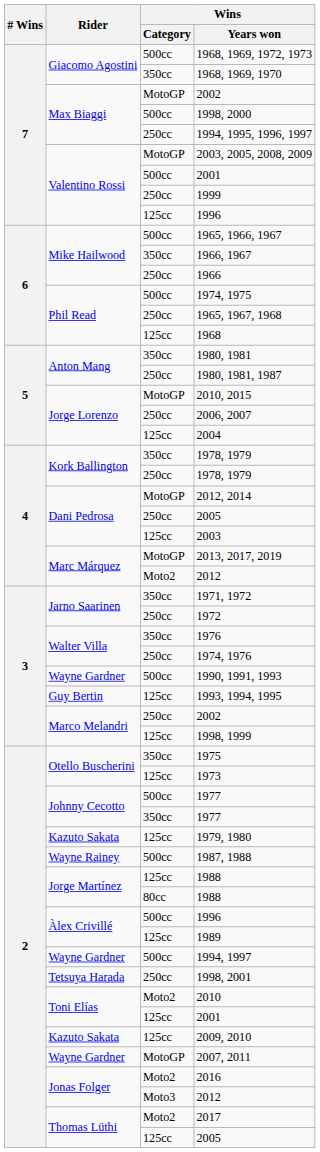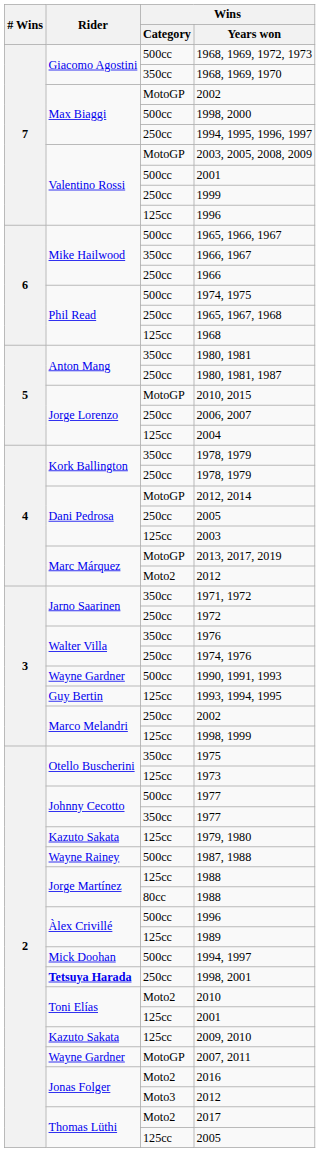 <table class="wikitable" style="font-size: 95%;">
 <tr>
 <th rowspan=2># Wins</th>
 <th rowspan=2>Rider</th>
 <th colspan=2>Wins</th>
 </tr>
 <tr>
 <th>Category</th>
 <th>Years won</th>
 </tr>
 <tr>
 <th rowspan=9>7</th>
 <td rowspan=2> <a href='#'>Giacomo Agostini</a></td>
 <td>500cc</td>
 <td>1968, 1969, 1972, 1973</td>
 </tr>
 <tr>
 <td>350cc</td>
 <td>1968, 1969, 1970</td>
 </tr>
 <tr>
 <td rowspan=3> <a href='#'>Max Biaggi</a></td>
 <td>MotoGP</td>
 <td>2002</td>
 </tr>
 <tr>
 <td>500cc</td>
 <td>1998, 2000</td>
 </tr>
 <tr>
 <td>250cc</td>
 <td>1994, 1995, 1996, 1997</td>
 </tr>
 <tr>
 <td rowspan=4> <a href='#'>Valentino Rossi</a></td>
 <td>MotoGP</td>
 <td>2003, 2005, 2008, 2009</td>
 </tr>
 <tr>
 <td>500cc</td>
 <td>2001</td>
 </tr>
 <tr>
 <td>250cc</td>
 <td>1999</td>
 </tr>
 <tr>
 <td>125cc</td>
 <td>1996</td>
 </tr>
 <tr>
 <th rowspan=6>6</th>
 <td rowspan=3> <a href='#'>Mike Hailwood</a></td>
 <td>500cc</td>
 <td>1965, 1966, 1967</td>
 </tr>
 <tr>
 <td>350cc</td>
 <td>1966, 1967</td>
 </tr>
 <tr>
 <td>250cc</td>
 <td>1966</td>
 </tr>
 <tr>
 <td rowspan=3> <a href='#'>Phil Read</a></td>
 <td>500cc</td>
 <td>1974, 1975</td>
 </tr>
 <tr>
 <td>250cc</td>
 <td>1965, 1967, 1968</td>
 </tr>
 <tr>
 <td>125cc</td>
 <td>1968</td>
 </tr>
 <tr>
 <th rowspan=5>5</th>
 <td rowspan=2> <a href='#'>Anton Mang</a></td>
 <td>350cc</td>
 <td>1980, 1981</td>
 </tr>
 <tr>
 <td>250cc</td>
 <td>1980, 1981, 1987</td>
 </tr>
 <tr>
 <td rowspan=3> <a href='#'>Jorge Lorenzo</a></td>
 <td>MotoGP</td>
 <td>2010, 2015</td>
 </tr>
 <tr>
 <td>250cc</td>
 <td>2006, 2007</td>
 </tr>
 <tr>
 <td>125cc</td>
 <td>2004</td>
 </tr>
 <tr>
 <th rowspan=7>4</th>
 <td rowspan=2> <a href='#'>Kork Ballington</a></td>
 <td>350cc</td>
 <td>1978, 1979</td>
 </tr>
 <tr>
 <td>250cc</td>
 <td>1978, 1979</td>
 </tr>
 <tr>
 <td rowspan=3> <a href='#'>Dani Pedrosa</a></td>
 <td>MotoGP</td>
 <td>2012, 2014</td>
 </tr>
 <tr>
 <td>250cc</td>
 <td>2005</td>
 </tr>
 <tr>
 <td>125cc</td>
 <td>2003</td>
 </tr>
 <tr>
 <td rowspan=2> <a href='#'>Marc Márquez</a></td>
 <td>MotoGP</td>
 <td>2013, 2017, 2019</td>
 </tr>
 <tr>
 <td>Moto2</td>
 <td>2012</td>
 </tr>
 <tr>
 <th rowspan=8>3</th>
 <td rowspan=2> <a href='#'>Jarno Saarinen</a></td>
 <td>350cc</td>
 <td>1971, 1972</td>
 </tr>
 <tr>
 <td>250cc</td>
 <td>1972</td>
 </tr>
 <tr>
 <td rowspan=2> <a href='#'>Walter Villa</a></td>
 <td>350cc</td>
 <td>1976</td>
 </tr>
 <tr>
 <td>250cc</td>
 <td>1974, 1976</td>
 </tr>
 <tr>
 <td> <a href='#'>Wayne Gardner</a></td>
 <td>500cc</td>
 <td>1990, 1991, 1993</td>
 </tr>
 <tr>
 <td> <a href='#'>Guy Bertin</a></td>
 <td>125cc</td>
 <td>1993, 1994, 1995</td>
 </tr>
 <tr>
 <td rowspan=2> <a href='#'>Marco Melandri</a></td>
 <td>250cc</td>
 <td>2002</td>
 </tr>
 <tr>
 <td>125cc</td>
 <td>1998, 1999</td>
 </tr>
 <tr>
 <th rowspan=20>2</th>
 <td rowspan=2> <a href='#'>Otello Buscherini</a></td>
 <td>350cc</td>
 <td>1975</td>
 </tr>
 <tr>
 <td>125cc</td>
 <td>1973</td>
 </tr>
 <tr>
 <td rowspan=2> <a href='#'>Johnny Cecotto</a></td>
 <td>500cc</td>
 <td>1977</td>
 </tr>
 <tr>
 <td>350cc</td>
 <td>1977</td>
 </tr>
 <tr>
 <td> <a href='#'>Kazuto Sakata</a></td>
 <td>125cc</td>
 <td>1979, 1980</td>
 </tr>
 <tr>
 <td> <a href='#'>Wayne Rainey</a></td>
 <td>500cc</td>
 <td>1987, 1988</td>
 </tr>
 <tr>
 <td rowspan=2> <a href='#'>Jorge Martínez</a></td>
 <td>125cc</td>
 <td>1988</td>
 </tr>
 <tr>
 <td>80cc</td>
 <td>1988</td>
 </tr>
 <tr>
 <td rowspan=2> <a href='#'>Àlex Crivillé</a></td>
 <td>500cc</td>
 <td>1996</td>
 </tr>
 <tr>
 <td>125cc</td>
 <td>1989</td>
 </tr>
 <tr>
-<td> <a href='#'>Wayne Gardner</a></td>
+<td> <a href='#'>Mick Doohan</a></td>
 <td>500cc</td>
 <td>1994, 1997</td>
 </tr>
 <tr>
-<td> <a href='#'>Tetsuya Harada</a></td>
+<td><strong> <a href='#'>Tetsuya Harada</a></strong></td>
 <td>250cc</td>
 <td>1998, 2001</td>
 </tr>
 <tr>
 <td rowspan=2> <a href='#'>Toni Elías</a></td>
 <td>Moto2</td>
 <td>2010</td>
 </tr>
 <tr>
 <td>125cc</td>
 <td>2001</td>
 </tr>
 <tr>
 <td> <a href='#'>Kazuto Sakata</a></td>
 <td>125cc</td>
 <td>2009, 2010</td>
 </tr>
 <tr>
 <td> <a href='#'>Wayne Gardner</a></td>
 <td>MotoGP</td>
 <td>2007, 2011</td>
 </tr>
 <tr>
 <td rowspan=2> <a href='#'>Jonas Folger</a></td>
 <td>Moto2</td>
 <td>2016</td>
 </tr>
 <tr>
 <td>Moto3</td>
 <td>2012</td>
 </tr>
 <tr>
 <td rowspan=2> <a href='#'>Thomas Lüthi</a></td>
 <td>Moto2</td>
 <td>2017</td>
 </tr>
 <tr>
 <td>125cc</td>
 <td>2005</td>
 </tr>
 </table>
